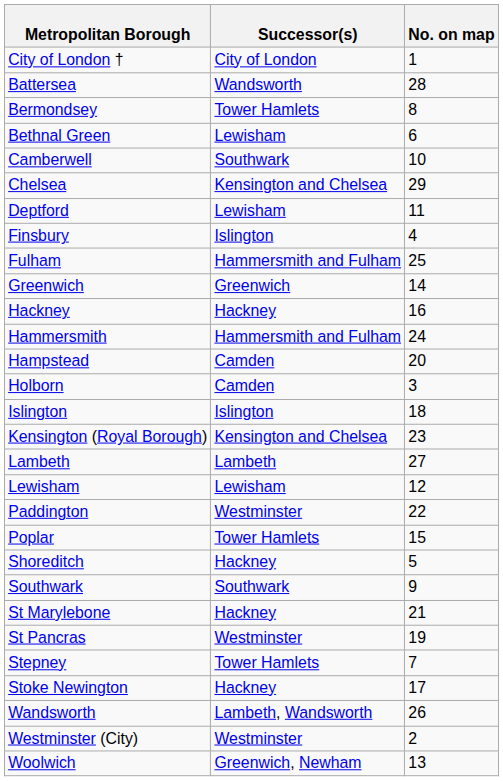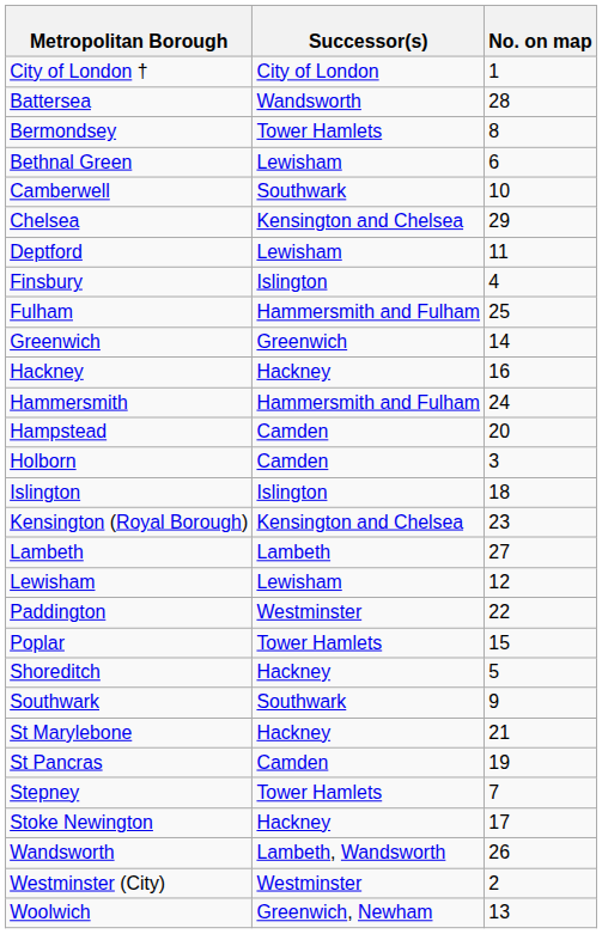 <table class="wikitable sortable">
 <tr>
 <th><br>Metropolitan Borough</th>
 <th><br>Successor(s)</th>
 <th><br>No. on map</th>
 </tr>
 <tr>
 <td><a href='#'>City of London</a> †</td>
 <td><a href='#'>City of London</a></td>
 <td>1</td>
 </tr>
 <tr>
 <td><a href='#'>Battersea</a></td>
 <td><a href='#'>Wandsworth</a></td>
 <td>28</td>
 </tr>
 <tr>
 <td><a href='#'>Bermondsey</a></td>
 <td><a href='#'>Tower Hamlets</a></td>
 <td>8</td>
 </tr>
 <tr>
 <td><a href='#'>Bethnal Green</a></td>
 <td><a href='#'>Lewisham</a></td>
 <td>6</td>
 </tr>
 <tr>
 <td><a href='#'>Camberwell</a></td>
 <td><a href='#'>Southwark</a></td>
 <td>10</td>
 </tr>
 <tr>
 <td><a href='#'>Chelsea</a></td>
 <td><a href='#'>Kensington and Chelsea</a></td>
 <td>29</td>
 </tr>
 <tr>
 <td><a href='#'>Deptford</a></td>
 <td><a href='#'>Lewisham</a></td>
 <td>11</td>
 </tr>
 <tr>
 <td><a href='#'>Finsbury</a></td>
 <td><a href='#'>Islington</a></td>
 <td>4</td>
 </tr>
 <tr>
 <td><a href='#'>Fulham</a></td>
 <td><a href='#'>Hammersmith and Fulham</a></td>
 <td>25</td>
 </tr>
 <tr>
 <td><a href='#'>Greenwich</a></td>
 <td><a href='#'>Greenwich</a></td>
 <td>14</td>
 </tr>
 <tr>
 <td><a href='#'>Hackney</a></td>
 <td><a href='#'>Hackney</a></td>
 <td>16</td>
 </tr>
 <tr>
 <td><a href='#'>Hammersmith</a></td>
 <td><a href='#'>Hammersmith and Fulham</a></td>
 <td>24</td>
 </tr>
 <tr>
 <td><a href='#'>Hampstead</a></td>
 <td><a href='#'>Camden</a></td>
 <td>20</td>
 </tr>
 <tr>
 <td><a href='#'>Holborn</a></td>
 <td><a href='#'>Camden</a></td>
 <td>3</td>
 </tr>
 <tr>
 <td><a href='#'>Islington</a></td>
 <td><a href='#'>Islington</a></td>
 <td>18</td>
 </tr>
 <tr>
 <td><a href='#'>Kensington</a> (<a href='#'>Royal Borough</a>)</td>
 <td><a href='#'>Kensington and Chelsea</a></td>
 <td>23</td>
 </tr>
 <tr>
 <td><a href='#'>Lambeth</a></td>
 <td><a href='#'>Lambeth</a></td>
 <td>27</td>
 </tr>
 <tr>
 <td><a href='#'>Lewisham</a></td>
 <td><a href='#'>Lewisham</a></td>
 <td>12</td>
 </tr>
 <tr>
 <td><a href='#'>Paddington</a></td>
 <td><a href='#'>Westminster</a></td>
 <td>22</td>
 </tr>
 <tr>
 <td><a href='#'>Poplar</a></td>
 <td><a href='#'>Tower Hamlets</a></td>
 <td>15</td>
 </tr>
 <tr>
 <td><a href='#'>Shoreditch</a></td>
 <td><a href='#'>Hackney</a></td>
 <td>5</td>
 </tr>
 <tr>
 <td><a href='#'>Southwark</a></td>
 <td><a href='#'>Southwark</a></td>
 <td>9</td>
 </tr>
 <tr>
 <td><a href='#'>St Marylebone</a></td>
 <td><a href='#'>Hackney</a></td>
 <td>21</td>
 </tr>
 <tr>
 <td><a href='#'>St Pancras</a></td>
-<td><a href='#'>Westminster</a></td>
+<td><a href='#'>Camden</a></td>
 <td>19</td>
 </tr>
 <tr>
 <td><a href='#'>Stepney</a></td>
 <td><a href='#'>Tower Hamlets</a></td>
 <td>7</td>
 </tr>
 <tr>
 <td><a href='#'>Stoke Newington</a></td>
 <td><a href='#'>Hackney</a></td>
 <td>17</td>
 </tr>
 <tr>
 <td><a href='#'>Wandsworth</a></td>
 <td><a href='#'>Lambeth</a>, <a href='#'>Wandsworth</a></td>
 <td>26</td>
 </tr>
 <tr>
 <td><a href='#'>Westminster</a> (City)</td>
 <td><a href='#'>Westminster</a></td>
 <td>2</td>
 </tr>
 <tr>
 <td><a href='#'>Woolwich</a></td>
 <td><a href='#'>Greenwich</a>, <a href='#'>Newham</a></td>
 <td>13</td>
 </tr>
 </table>
